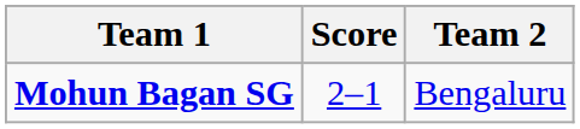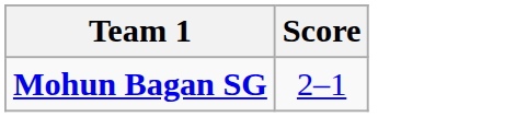 <table class="wikitable" style="text-align:center">
 <tr>
 <th>Team 1</th>
 <th>Score</th>
-<th>Team 2</th>
 </tr>
 <tr>
 <td><strong><a href='#'>Mohun Bagan SG</a></strong></td>
 <td align="center"><a href='#'>2–1</a></td>
-<td><a href='#'>Bengaluru</a></td>
 </tr>
 </table>
